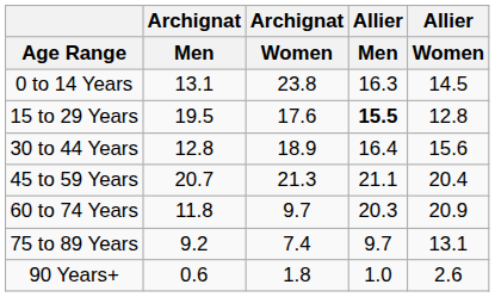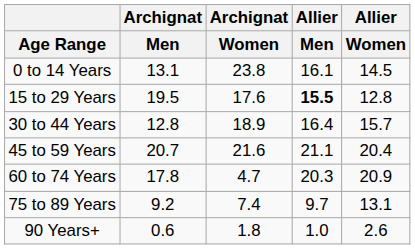 <table class="wikitable" style="text-align:center;">
 <tr>
 <th></th>
 <th><strong>Archignat</strong></th>
 <th><strong>Archignat</strong></th>
 <th><strong>Allier</strong></th>
 <th><strong>Allier</strong></th>
 </tr>
 <tr>
 <th><strong>Age Range</strong></th>
 <th><strong>Men</strong></th>
 <th><strong>Women</strong></th>
 <th><strong>Men</strong></th>
 <th><strong>Women</strong></th>
 </tr>
 <tr>
 <td>0 to 14 Years</td>
 <td>13.1</td>
 <td>23.8</td>
-<td>16.3</td>
+<td>16.1</td>
 <td>14.5</td>
 </tr>
 <tr>
 <td>15 to 29 Years</td>
 <td>19.5</td>
 <td>17.6</td>
 <td><strong>15.5</strong></td>
 <td>12.8</td>
 </tr>
 <tr>
 <td>30 to 44 Years</td>
 <td>12.8</td>
 <td>18.9</td>
 <td>16.4</td>
-<td>15.6</td>
+<td>15.7</td>
 </tr>
 <tr>
 <td>45 to 59 Years</td>
 <td>20.7</td>
-<td>21.3</td>
+<td>21.6</td>
 <td>21.1</td>
 <td>20.4</td>
 </tr>
 <tr>
 <td>60 to 74 Years</td>
-<td>11.8</td>
-<td>9.7</td>
+<td>17.8</td>
+<td>4.7</td>
 <td>20.3</td>
 <td>20.9</td>
 </tr>
 <tr>
 <td>75 to 89 Years</td>
 <td>9.2</td>
 <td>7.4</td>
 <td>9.7</td>
 <td>13.1</td>
 </tr>
 <tr>
 <td>90 Years+</td>
 <td>0.6</td>
 <td>1.8</td>
 <td>1.0</td>
 <td>2.6</td>
 </tr>
 </table>
